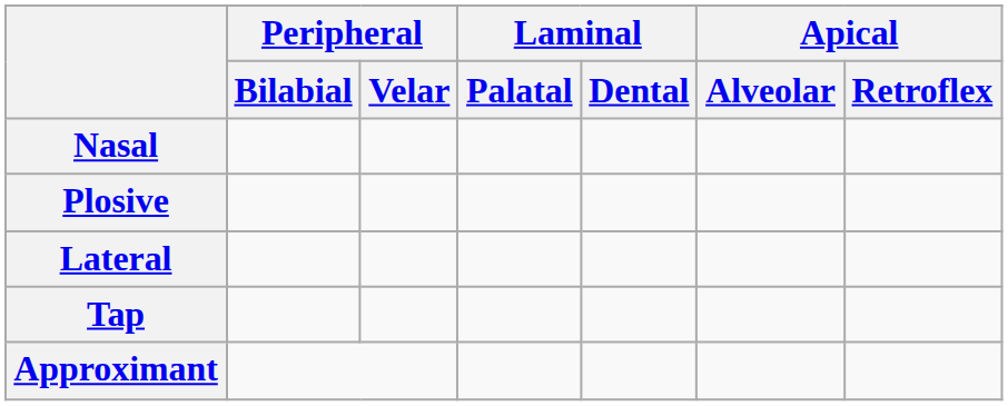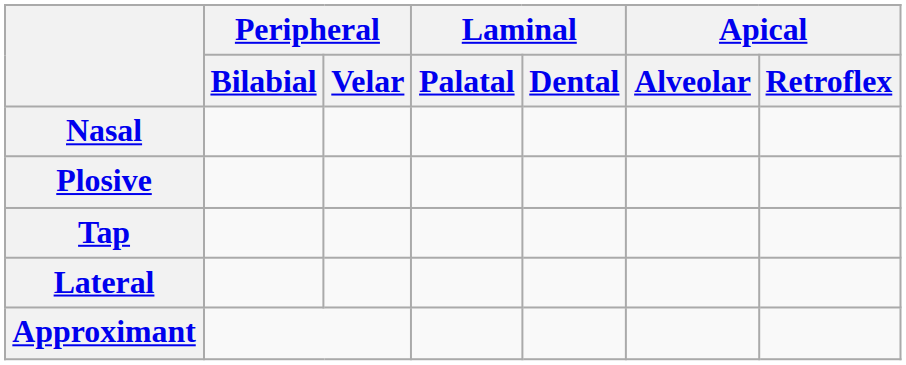 <table class="wikitable" style="text-align: center">
 <tr>
 <th rowspan=2></th>
 <th colspan=2><a href='#'>Peripheral</a></th>
 <th colspan=2><a href='#'>Laminal</a></th>
 <th colspan=2><a href='#'>Apical</a></th>
 </tr>
 <tr>
 <th><a href='#'>Bilabial</a></th>
 <th><a href='#'>Velar</a></th>
 <th><a href='#'>Palatal</a></th>
 <th><a href='#'>Dental</a></th>
 <th><a href='#'>Alveolar</a></th>
 <th><a href='#'>Retroflex</a></th>
 </tr>
 <tr>
 <th><a href='#'>Nasal</a></th>
 <td></td>
 <td></td>
 <td></td>
 <td></td>
 <td></td>
 <td></td>
 </tr>
 <tr>
 <th><a href='#'>Plosive</a></th>
 <td></td>
 <td></td>
 <td></td>
 <td></td>
 <td></td>
 <td></td>
 </tr>
 <tr>
-<th><a href='#'>Lateral</a></th>
+<th><a href='#'>Tap</a></th>
 <td></td>
 <td></td>
 <td></td>
 <td></td>
 <td></td>
 <td></td>
 </tr>
 <tr>
-<th><a href='#'>Tap</a></th>
+<th><a href='#'>Lateral</a></th>
 <td></td>
 <td></td>
 <td></td>
 <td></td>
 <td></td>
 <td></td>
 </tr>
 <tr>
 <th><a href='#'>Approximant</a></th>
 <td colspan=2></td>
 <td></td>
 <td></td>
 <td></td>
 <td></td>
 </tr>
 </table>
